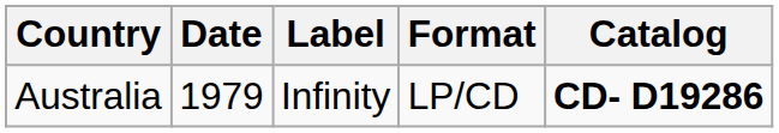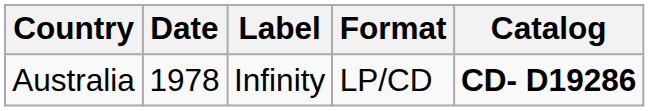 <table class="wikitable">
 <tr>
 <th>Country</th>
 <th>Date</th>
 <th>Label</th>
 <th>Format</th>
 <th>Catalog</th>
 </tr>
 <tr>
 <td>Australia</td>
-<td>1979</td>
+<td>1978</td>
 <td>Infinity</td>
 <td>LP/CD</td>
 <td><strong>CD- D19286</strong></td>
 </tr>
 </table>
